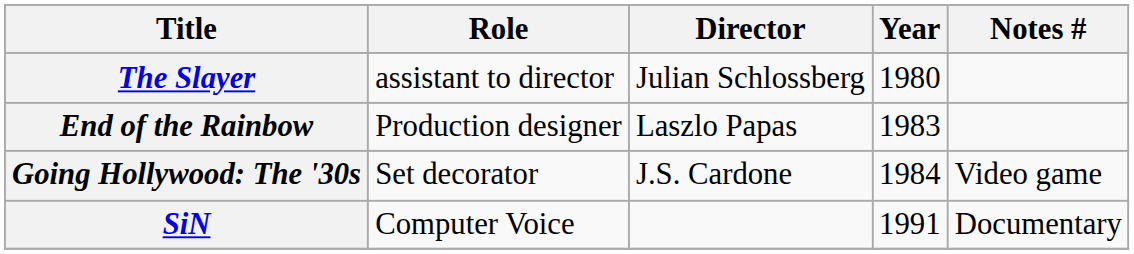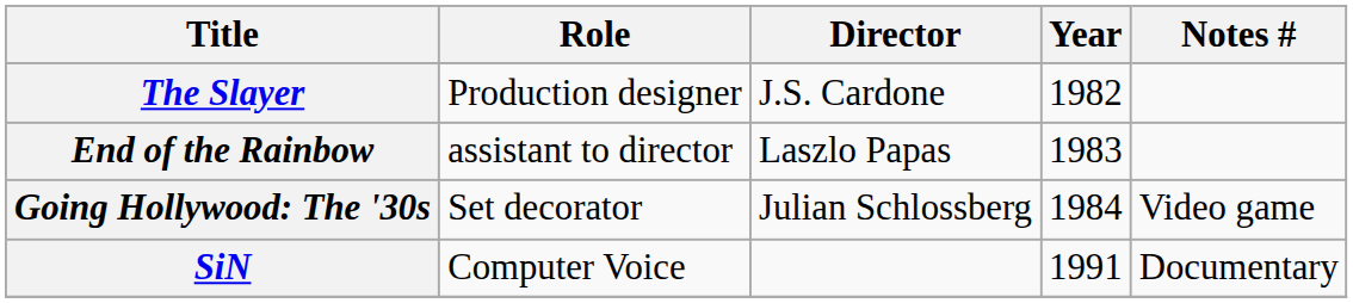 <table class="wikitable plainrowheaders sortable">
 <tr>
 <th scope="col">Title</th>
 <th scope="col">Role</th>
 <th scope="col">Director</th>
 <th scope="col">Year</th>
 <th scope="col" class="unsortable">Notes #</th>
 </tr>
 <tr>
 <th scope="row"><em><a href='#'>The Slayer</a></em></th>
-<td>assistant to director</td>
-<td>Julian Schlossberg</td>
-<td>1980</td>
+<td>Production designer</td>
+<td>J.S. Cardone</td>
+<td>1982</td>
 <td></td>
 </tr>
 <tr>
 <th scope="row"><em>End of the Rainbow</em></th>
-<td>Production designer</td>
+<td>assistant to director</td>
 <td>Laszlo Papas</td>
 <td>1983</td>
 <td></td>
 </tr>
 <tr>
 <th scope="row"><em>Going Hollywood: The '30s</em></th>
 <td>Set decorator</td>
-<td>J.S. Cardone</td>
+<td>Julian Schlossberg</td>
 <td>1984</td>
 <td>Video game</td>
 </tr>
 <tr>
 <th scope="row"><em><a href='#'>SiN</a></em></th>
 <td>Computer Voice</td>
 <td></td>
 <td>1991</td>
 <td>Documentary</td>
 </tr>
 <tr>
 </tr>
 </table>
